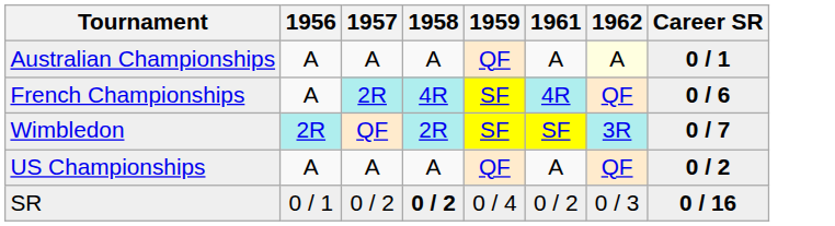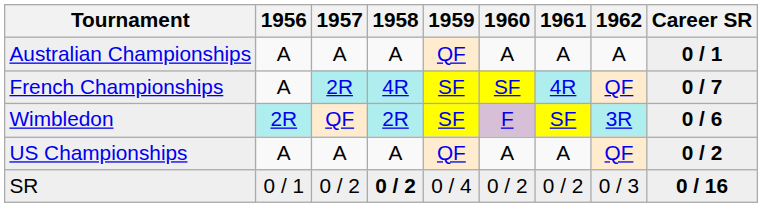 <table class="wikitable">
 <tr>
 <th>Tournament</th>
 <th>1956</th>
 <th>1957</th>
 <th>1958</th>
 <th>1959</th>
+<th>1960</th>
 <th>1961</th>
 <th>1962</th>
 <th>Career SR</th>
 </tr>
 <tr>
 <td style="background:#EFEFEF;"><a href='#'>Australian Championships</a></td>
 <td align="center">A</td>
 <td align="center">A</td>
 <td align="center">A</td>
 <td align="center" style="background:#ffebcd;"><a href='#'>QF</a></td>
 <td align="center">A</td>
-<td align="center" style="background: lightyellow;">A</td>
+<td align="center">A</td>
+<td align="center">A</td>
 <td align="center" style="background:#EFEFEF;"><strong>0 / 1</strong></td>
 </tr>
 <tr>
 <td style="background:#EFEFEF;"><a href='#'>French Championships</a></td>
 <td align="center">A</td>
 <td align="center" style="background:#afeeee;"><a href='#'>2R</a></td>
 <td align="center" style="background:#afeeee;"><a href='#'>4R</a></td>
 <td align="center" style="background:yellow;"><a href='#'>SF</a></td>
+<td align="center" style="background:yellow;"><a href='#'>SF</a></td>
 <td align="center" style="background:#afeeee;"><a href='#'>4R</a></td>
 <td align="center" style="background:#ffebcd;"><a href='#'>QF</a></td>
-<td align="center" style="background:#EFEFEF;"><strong>0 / 6</strong></td>
+<td align="center" style="background:#EFEFEF;"><strong>0 / 7</strong></td>
 </tr>
 <tr>
 <td style="background:#EFEFEF;"><a href='#'>Wimbledon</a></td>
 <td align="center" style="background:#afeeee;"><a href='#'>2R</a></td>
 <td align="center" style="background:#ffebcd;"><a href='#'>QF</a></td>
 <td align="center" style="background:#afeeee;"><a href='#'>2R</a></td>
 <td align="center" style="background:yellow;"><a href='#'>SF</a></td>
+<td align="center" style="background:#D8BFD8;"><a href='#'>F</a></td>
 <td align="center" style="background:yellow;"><a href='#'>SF</a></td>
 <td align="center" style="background:#afeeee;"><a href='#'>3R</a></td>
-<td align="center" style="background:#EFEFEF;"><strong>0 / 7</strong></td>
+<td align="center" style="background:#EFEFEF;"><strong>0 / 6</strong></td>
 </tr>
 <tr>
 <td style="background:#EFEFEF;"><a href='#'>US Championships</a></td>
 <td align="center">A</td>
 <td align="center">A</td>
 <td align="center">A</td>
 <td align="center" style="background:#ffebcd;"><a href='#'>QF</a></td>
+<td align="center">A</td>
 <td align="center">A</td>
 <td align="center" style="background:#ffebcd;"><a href='#'>QF</a></td>
 <td align="center" style="background:#EFEFEF;"><strong>0 / 2</strong></td>
 </tr>
 <tr>
 <td style="background:#EFEFEF;">SR</td>
 <td align="center" style="background:#EFEFEF;">0 / 1</td>
 <td align="center" style="background:#EFEFEF;">0 / 2</td>
 <td align="center" style="background:#EFEFEF;"><strong>0 / 2</strong></td>
 <td align="center" style="background:#EFEFEF;">0 / 4</td>
 <td align="center" style="background:#EFEFEF;">0 / 2</td>
+<td align="center" style="background:#EFEFEF;">0 / 2</td>
 <td align="center" style="background:#EFEFEF;">0 / 3</td>
 <td align="center" style="background:#EFEFEF;"><strong>0 / 16</strong></td>
 </tr>
 </table>
